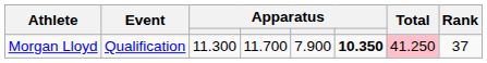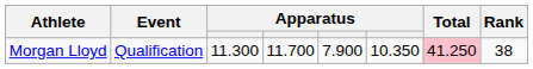 <table class="wikitable" style="font-size:90%">
 <tr>
 <th rowspan=2>Athlete</th>
 <th rowspan=2>Event</th>
 <th colspan =4>Apparatus</th>
 <th rowspan=2>Total</th>
 <th rowspan=2>Rank</th>
 </tr>
 <tr style="font-size:95%">
 <th></th>
 <th></th>
 <th></th>
 <th></th>
 </tr>
 <tr align=center>
 <td align=left><a href='#'>Morgan Lloyd</a></td>
 <td align=left><a href='#'>Qualification</a></td>
 <td>11.300</td>
 <td>11.700</td>
 <td>7.900</td>
-<td><strong>10.350</strong></td>
+<td>10.350</td>
 <td style="background: pink;">41.250</td>
-<td>37</td>
+<td>38</td>
 </tr>
 </table>
